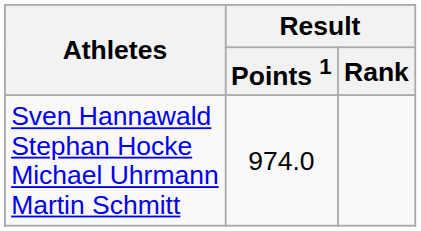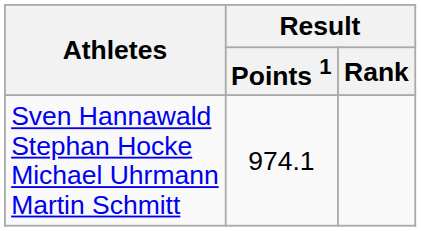 <table class="wikitable" border="1" style="font-size:90%">
 <tr>
 <th rowspan=2>Athletes</th>
 <th colspan=2>Result</th>
 </tr>
 <tr>
 <th>Points <sup>1</sup></th>
 <th>Rank</th>
 </tr>
 <tr>
 <td><a href='#'>Sven Hannawald</a><br><a href='#'>Stephan Hocke</a><br><a href='#'>Michael Uhrmann</a><br><a href='#'>Martin Schmitt</a></td>
-<td align=center>974.0</td>
+<td align=center>974.1</td>
 <td align=center></td>
 </tr>
 </table>
